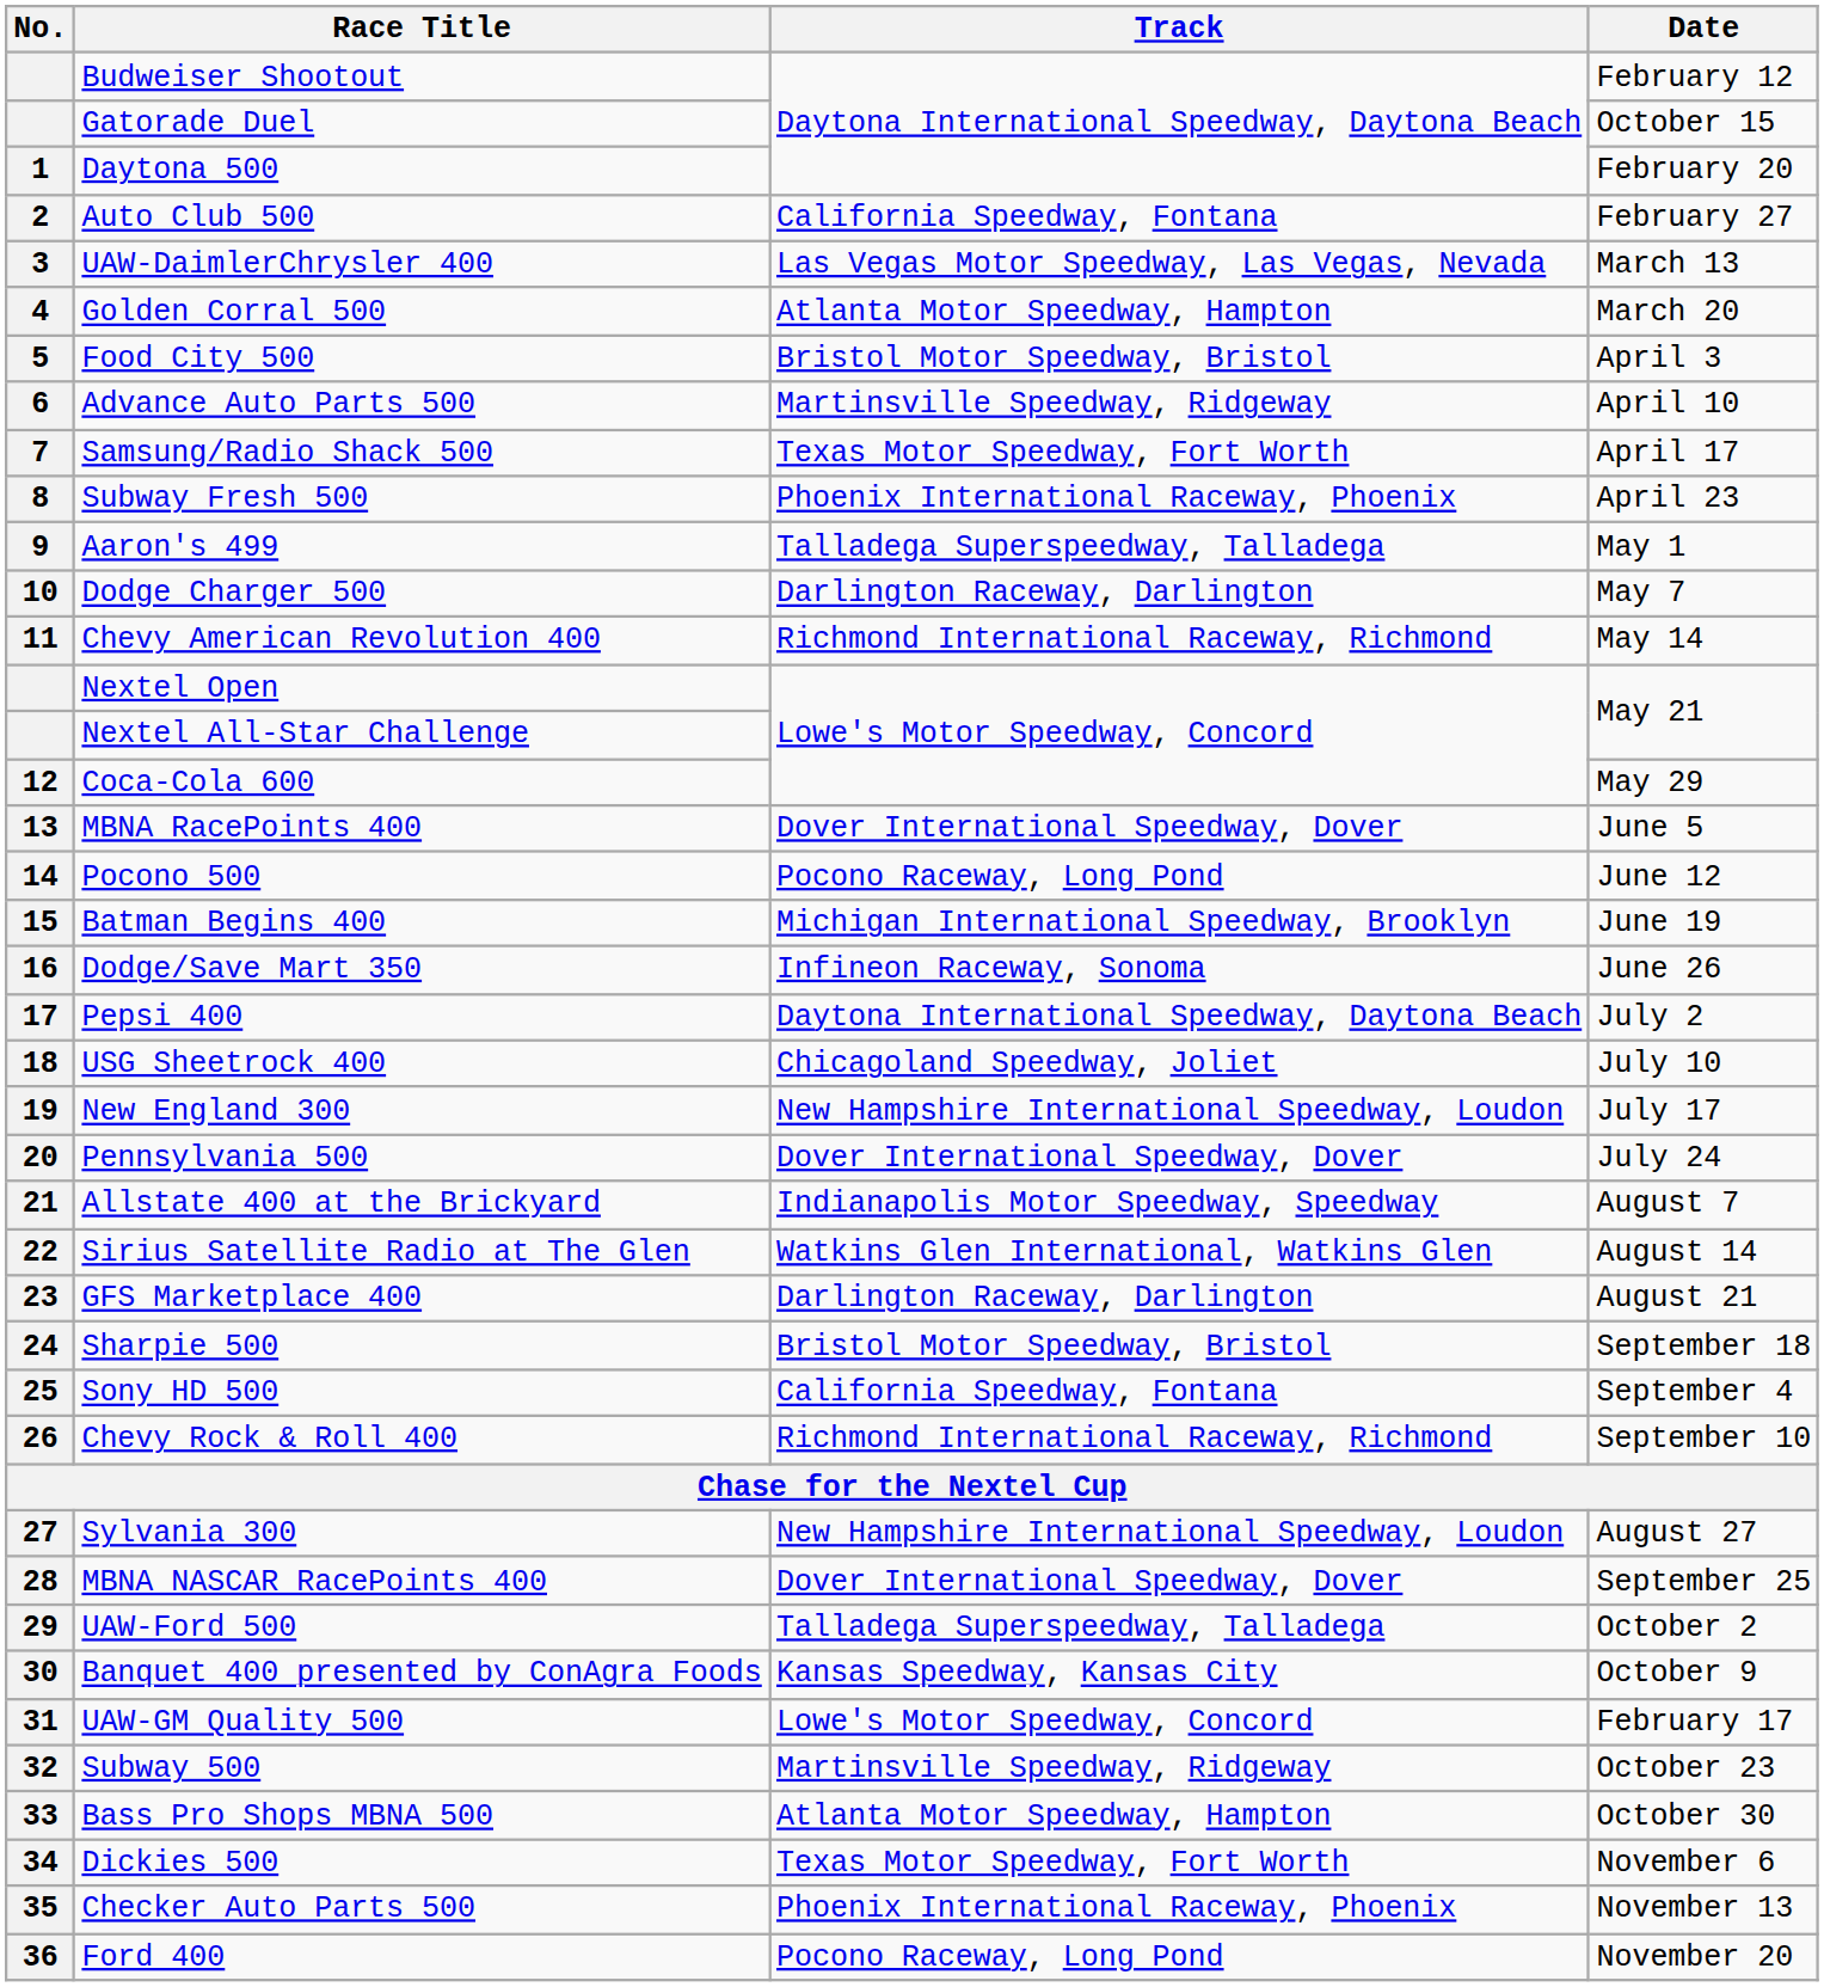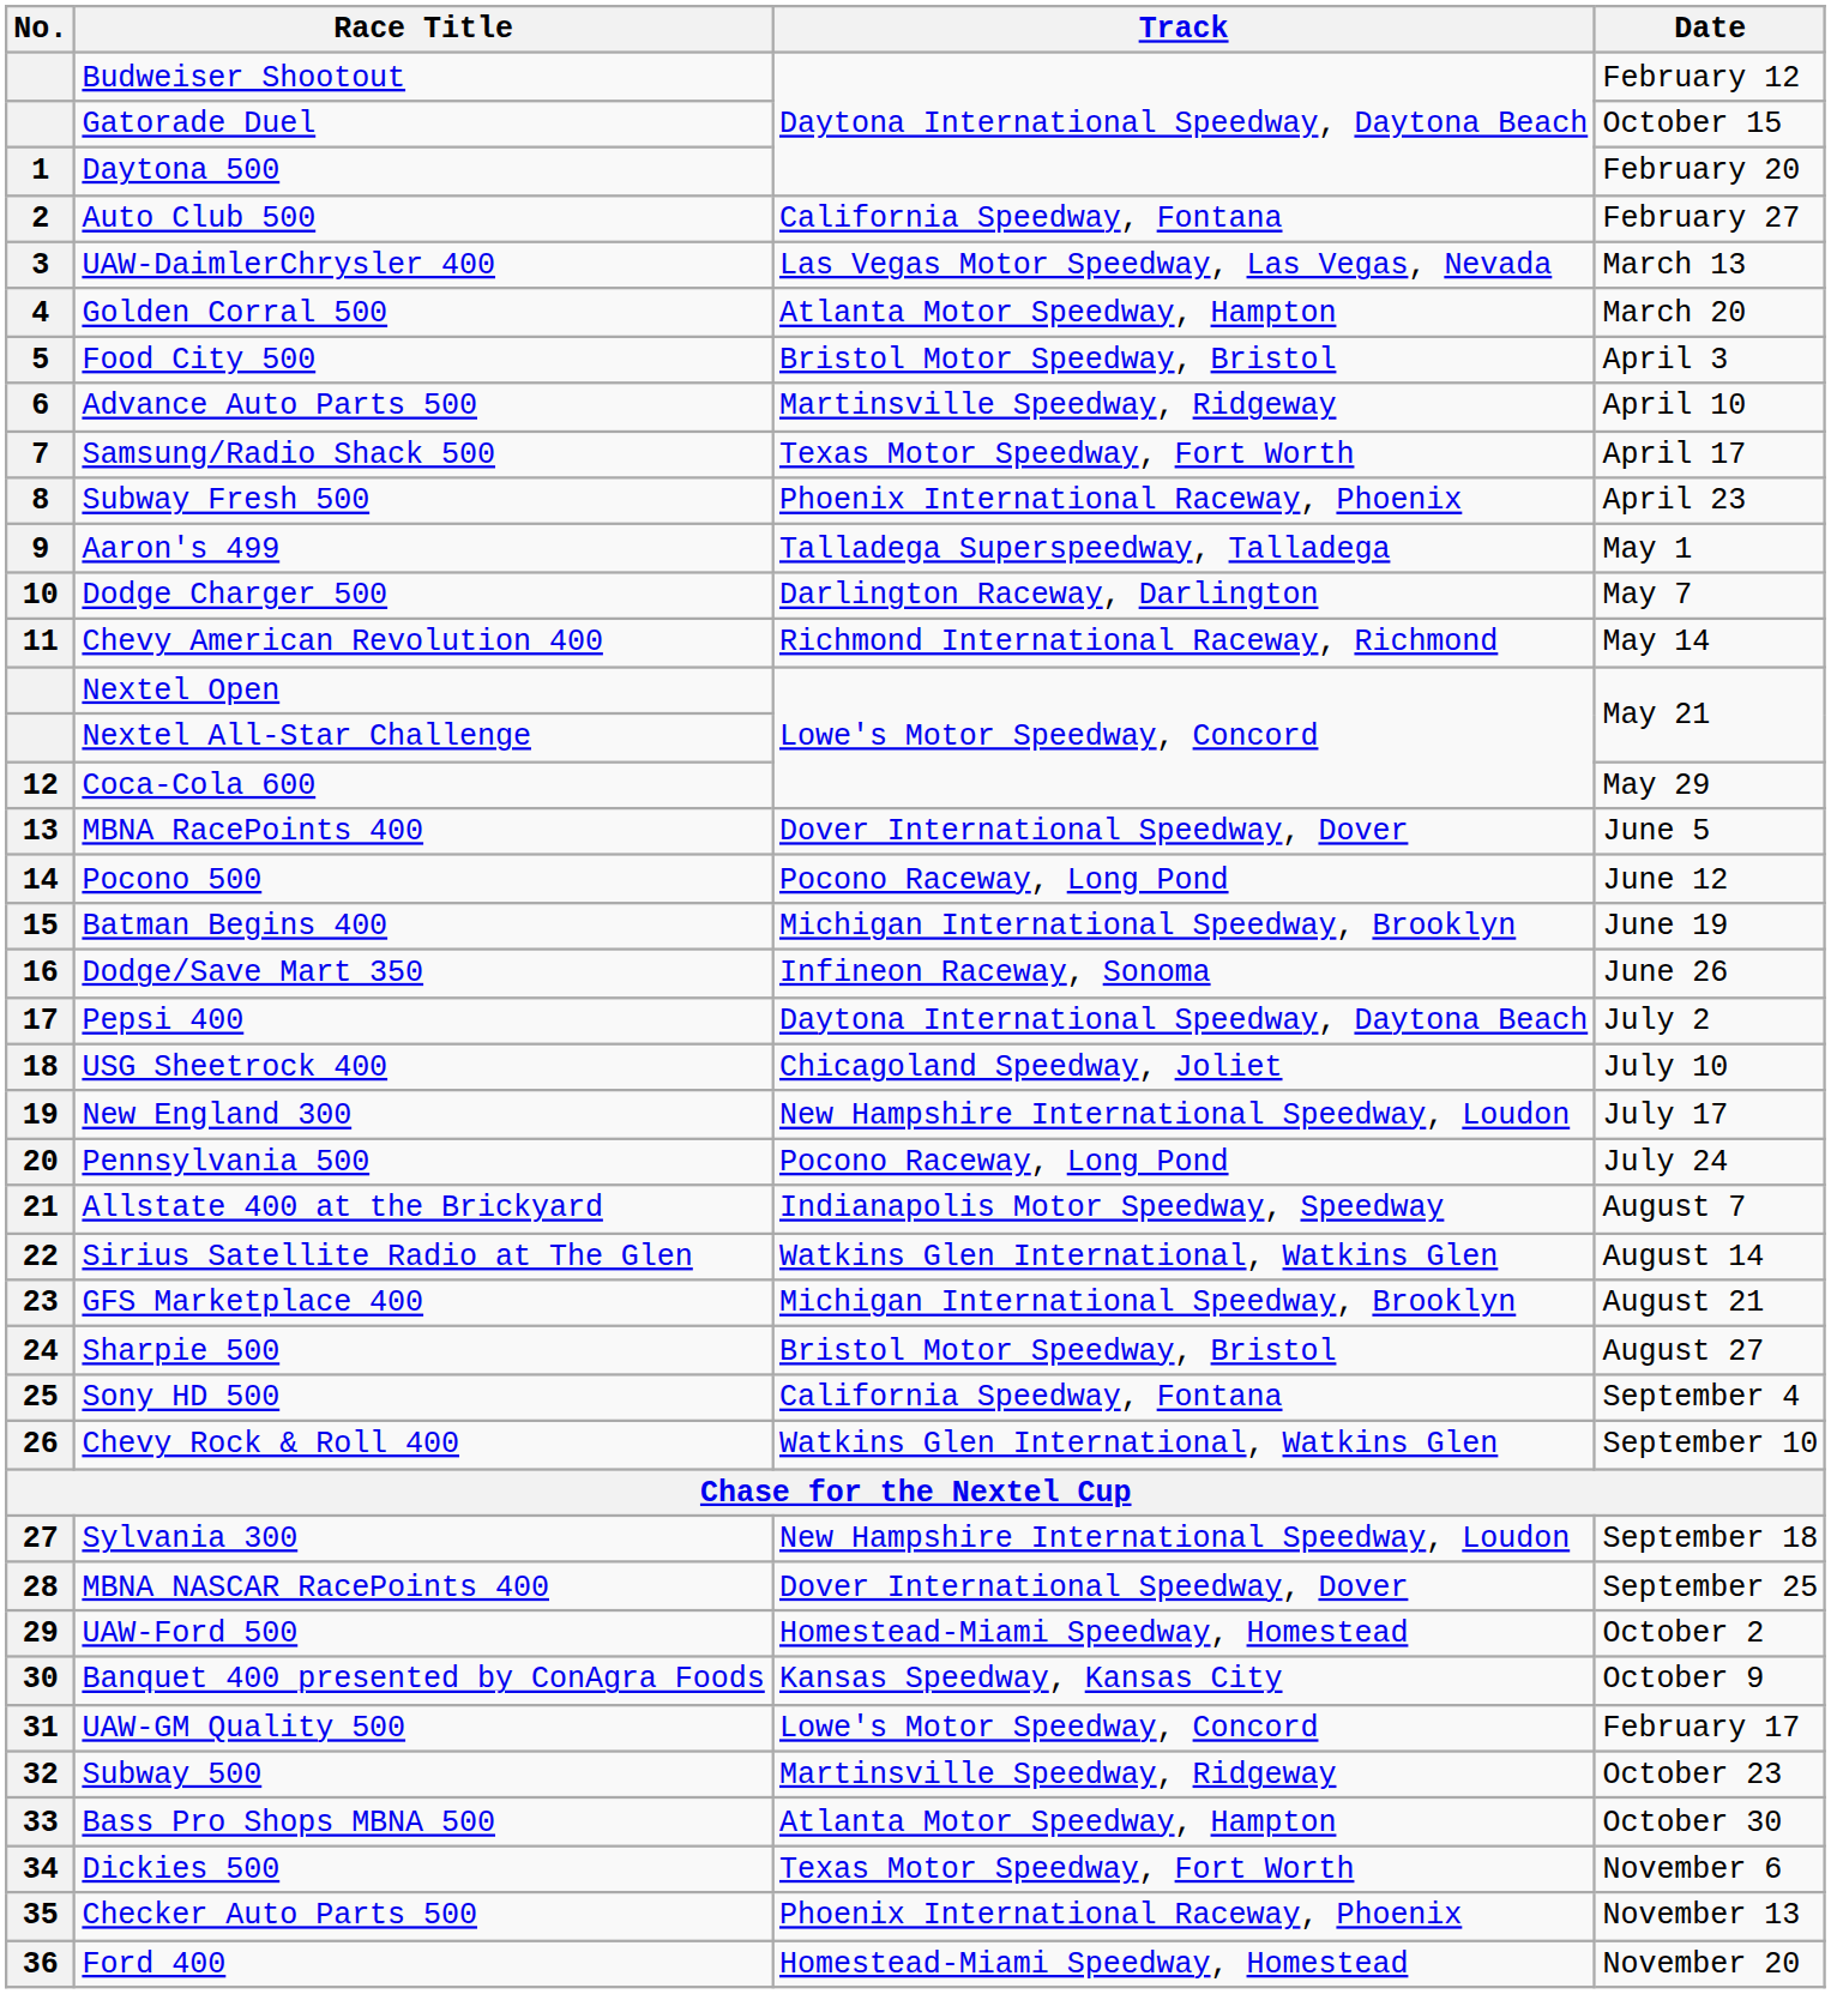 <table class="wikitable" style="font-size:85%;">
 <tr>
 <th>No.</th>
 <th>Race Title</th>
 <th><a href='#'>Track</a></th>
 <th>Date</th>
 </tr>
 <tr>
 <th></th>
 <td><a href='#'>Budweiser Shootout</a></td>
 <td rowspan=3><a href='#'>Daytona International Speedway</a>, <a href='#'>Daytona Beach</a></td>
 <td>February 12</td>
 </tr>
 <tr>
 <th></th>
 <td><a href='#'>Gatorade Duel</a></td>
 <td>October 15</td>
 </tr>
 <tr>
 <th>1</th>
 <td><a href='#'>Daytona 500</a></td>
 <td>February 20</td>
 </tr>
 <tr>
 <th>2</th>
 <td><a href='#'>Auto Club 500</a></td>
 <td><a href='#'>California Speedway</a>, <a href='#'>Fontana</a></td>
 <td>February 27</td>
 </tr>
 <tr>
 <th>3</th>
 <td><a href='#'>UAW-DaimlerChrysler 400</a></td>
 <td><a href='#'>Las Vegas Motor Speedway</a>, <a href='#'>Las Vegas</a>, <a href='#'>Nevada</a></td>
 <td>March 13</td>
 </tr>
 <tr>
 <th>4</th>
 <td><a href='#'>Golden Corral 500</a></td>
 <td><a href='#'>Atlanta Motor Speedway</a>, <a href='#'>Hampton</a></td>
 <td>March 20</td>
 </tr>
 <tr>
 <th>5</th>
 <td><a href='#'>Food City 500</a></td>
 <td><a href='#'>Bristol Motor Speedway</a>, <a href='#'>Bristol</a></td>
 <td>April 3</td>
 </tr>
 <tr>
 <th>6</th>
 <td><a href='#'>Advance Auto Parts 500</a></td>
 <td><a href='#'>Martinsville Speedway</a>, <a href='#'>Ridgeway</a></td>
 <td>April 10</td>
 </tr>
 <tr>
 <th>7</th>
 <td><a href='#'>Samsung/Radio Shack 500</a></td>
 <td><a href='#'>Texas Motor Speedway</a>, <a href='#'>Fort Worth</a></td>
 <td>April 17</td>
 </tr>
 <tr>
 <th>8</th>
 <td><a href='#'>Subway Fresh 500</a></td>
 <td><a href='#'>Phoenix International Raceway</a>, <a href='#'>Phoenix</a></td>
 <td>April 23</td>
 </tr>
 <tr>
 <th>9</th>
 <td><a href='#'>Aaron's 499</a></td>
 <td><a href='#'>Talladega Superspeedway</a>, <a href='#'>Talladega</a></td>
 <td>May 1</td>
 </tr>
 <tr>
 <th>10</th>
 <td><a href='#'>Dodge Charger 500</a></td>
 <td><a href='#'>Darlington Raceway</a>, <a href='#'>Darlington</a></td>
 <td>May 7</td>
 </tr>
 <tr>
 <th>11</th>
 <td><a href='#'>Chevy American Revolution 400</a></td>
 <td><a href='#'>Richmond International Raceway</a>, <a href='#'>Richmond</a></td>
 <td>May 14</td>
 </tr>
 <tr>
 <th></th>
 <td><a href='#'>Nextel Open</a></td>
 <td rowspan=3><a href='#'>Lowe's Motor Speedway</a>, <a href='#'>Concord</a></td>
 <td rowspan=2>May 21</td>
 </tr>
 <tr>
 <th></th>
 <td><a href='#'>Nextel All-Star Challenge</a></td>
 </tr>
 <tr>
 <th>12</th>
 <td><a href='#'>Coca-Cola 600</a></td>
 <td>May 29</td>
 </tr>
 <tr>
 <th>13</th>
 <td><a href='#'>MBNA RacePoints 400</a></td>
 <td><a href='#'>Dover International Speedway</a>, <a href='#'>Dover</a></td>
 <td>June 5</td>
 </tr>
 <tr>
 <th>14</th>
 <td><a href='#'>Pocono 500</a></td>
 <td><a href='#'>Pocono Raceway</a>, <a href='#'>Long Pond</a></td>
 <td>June 12</td>
 </tr>
 <tr>
 <th>15</th>
 <td><a href='#'>Batman Begins 400</a></td>
 <td><a href='#'>Michigan International Speedway</a>, <a href='#'>Brooklyn</a></td>
 <td>June 19</td>
 </tr>
 <tr>
 <th>16</th>
 <td><a href='#'>Dodge/Save Mart 350</a></td>
 <td><a href='#'>Infineon Raceway</a>, <a href='#'>Sonoma</a></td>
 <td>June 26</td>
 </tr>
 <tr>
 <th>17</th>
 <td><a href='#'>Pepsi 400</a></td>
 <td><a href='#'>Daytona International Speedway</a>, <a href='#'>Daytona Beach</a></td>
 <td>July 2</td>
 </tr>
 <tr>
 <th>18</th>
 <td><a href='#'>USG Sheetrock 400</a></td>
 <td><a href='#'>Chicagoland Speedway</a>, <a href='#'>Joliet</a></td>
 <td>July 10</td>
 </tr>
 <tr>
 <th>19</th>
 <td><a href='#'>New England 300</a></td>
 <td><a href='#'>New Hampshire International Speedway</a>, <a href='#'>Loudon</a></td>
 <td>July 17</td>
 </tr>
 <tr>
 <th>20</th>
 <td><a href='#'>Pennsylvania 500</a></td>
-<td><a href='#'>Dover International Speedway</a>, <a href='#'>Dover</a></td>
+<td><a href='#'>Pocono Raceway</a>, <a href='#'>Long Pond</a></td>
 <td>July 24</td>
 </tr>
 <tr>
 <th>21</th>
 <td><a href='#'>Allstate 400 at the Brickyard</a></td>
 <td><a href='#'>Indianapolis Motor Speedway</a>, <a href='#'>Speedway</a></td>
 <td>August 7</td>
 </tr>
 <tr>
 <th>22</th>
 <td><a href='#'>Sirius Satellite Radio at The Glen</a></td>
 <td><a href='#'>Watkins Glen International</a>, <a href='#'>Watkins Glen</a></td>
 <td>August 14</td>
 </tr>
 <tr>
 <th>23</th>
 <td><a href='#'>GFS Marketplace 400</a></td>
-<td><a href='#'>Darlington Raceway</a>, <a href='#'>Darlington</a></td>
+<td><a href='#'>Michigan International Speedway</a>, <a href='#'>Brooklyn</a></td>
 <td>August 21</td>
 </tr>
 <tr>
 <th>24</th>
 <td><a href='#'>Sharpie 500</a></td>
 <td><a href='#'>Bristol Motor Speedway</a>, <a href='#'>Bristol</a></td>
-<td>September 18</td>
+<td>August 27</td>
 </tr>
 <tr>
 <th>25</th>
 <td><a href='#'>Sony HD 500</a></td>
 <td><a href='#'>California Speedway</a>, <a href='#'>Fontana</a></td>
 <td>September 4</td>
 </tr>
 <tr>
 <th>26</th>
 <td><a href='#'>Chevy Rock & Roll 400</a></td>
-<td><a href='#'>Richmond International Raceway</a>, <a href='#'>Richmond</a></td>
+<td><a href='#'>Watkins Glen International</a>, <a href='#'>Watkins Glen</a></td>
 <td>September 10</td>
 </tr>
 <tr>
 <th colspan="4"><a href='#'>Chase for the Nextel Cup</a></th>
 </tr>
 <tr>
 <th>27</th>
 <td><a href='#'>Sylvania 300</a></td>
 <td><a href='#'>New Hampshire International Speedway</a>, <a href='#'>Loudon</a></td>
-<td>August 27</td>
+<td>September 18</td>
 </tr>
 <tr>
 <th>28</th>
 <td><a href='#'>MBNA NASCAR RacePoints 400</a></td>
 <td><a href='#'>Dover International Speedway</a>, <a href='#'>Dover</a></td>
 <td>September 25</td>
 </tr>
 <tr>
 <th>29</th>
 <td><a href='#'>UAW-Ford 500</a></td>
-<td><a href='#'>Talladega Superspeedway</a>, <a href='#'>Talladega</a></td>
+<td><a href='#'>Homestead-Miami Speedway</a>, <a href='#'>Homestead</a></td>
 <td>October 2</td>
 </tr>
 <tr>
 <th>30</th>
 <td><a href='#'>Banquet 400 presented by ConAgra Foods</a></td>
 <td><a href='#'>Kansas Speedway</a>, <a href='#'>Kansas City</a></td>
 <td>October 9</td>
 </tr>
 <tr>
 <th>31</th>
 <td><a href='#'>UAW-GM Quality 500</a></td>
 <td><a href='#'>Lowe's Motor Speedway</a>, <a href='#'>Concord</a></td>
 <td>February 17</td>
 </tr>
 <tr>
 <th>32</th>
 <td><a href='#'>Subway 500</a></td>
 <td><a href='#'>Martinsville Speedway</a>, <a href='#'>Ridgeway</a></td>
 <td>October 23</td>
 </tr>
 <tr>
 <th>33</th>
 <td><a href='#'>Bass Pro Shops MBNA 500</a></td>
 <td><a href='#'>Atlanta Motor Speedway</a>, <a href='#'>Hampton</a></td>
 <td>October 30</td>
 </tr>
 <tr>
 <th>34</th>
 <td><a href='#'>Dickies 500</a></td>
 <td><a href='#'>Texas Motor Speedway</a>, <a href='#'>Fort Worth</a></td>
 <td>November 6</td>
 </tr>
 <tr>
 <th>35</th>
 <td><a href='#'>Checker Auto Parts 500</a></td>
 <td><a href='#'>Phoenix International Raceway</a>, <a href='#'>Phoenix</a></td>
 <td>November 13</td>
 </tr>
 <tr>
 <th>36</th>
 <td><a href='#'>Ford 400</a></td>
-<td><a href='#'>Pocono Raceway</a>, <a href='#'>Long Pond</a></td>
+<td><a href='#'>Homestead-Miami Speedway</a>, <a href='#'>Homestead</a></td>
 <td>November 20</td>
 </tr>
 </table>
